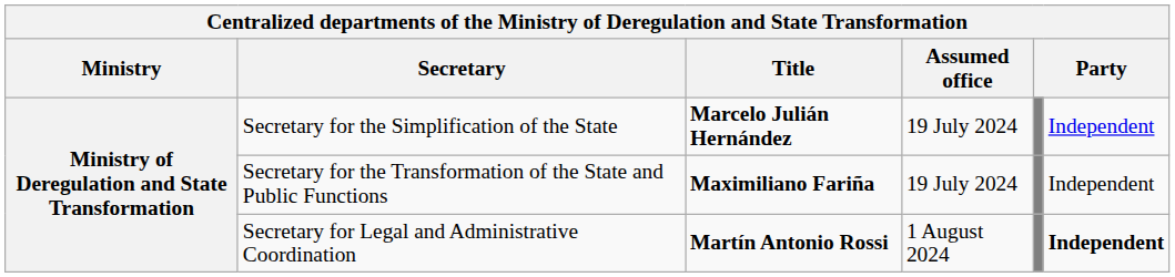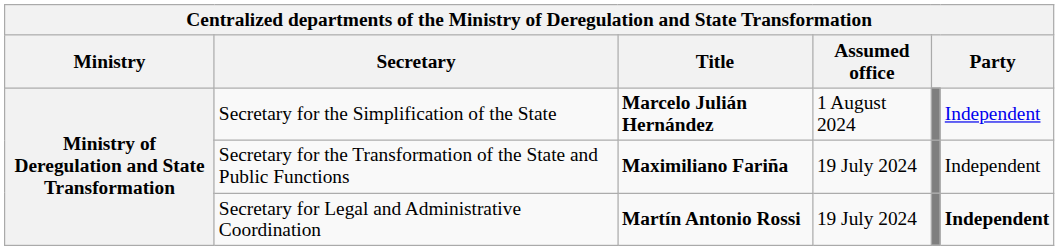 <table class="wikitable">
 <tr>
 <th colspan="6"> Centralized departments of the Ministry of Deregulation and State Transformation</th>
 </tr>
 <tr>
 <th width="20%">Ministry</th>
 <th>Secretary</th>
 <th>Title</th>
 <th>Assumed office</th>
 <th colspan="2">Party</th>
 </tr>
 <tr>
 <th rowspan="3">Ministry of Deregulation and State Transformation</th>
 <td>Secretary for the Simplification of the State</td>
 <td><strong>Marcelo Julián Hernández</strong></td>
-<td>19 July 2024</td>
+<td>1 August 2024</td>
 <td bgcolor="#7F7F7F"></td>
 <td><a href='#'>Independent</a></td>
 </tr>
 <tr>
 <td>Secretary for the Transformation of the State and Public Functions</td>
 <td><strong>Maximiliano Fariña</strong></td>
 <td>19 July 2024</td>
 <td bgcolor="#7F7F7F"></td>
 <td>Independent</td>
 </tr>
 <tr>
 <td>Secretary for Legal and Administrative Coordination</td>
 <td><strong>Martín Antonio Rossi</strong></td>
-<td>1 August 2024</td>
+<td>19 July 2024</td>
 <td bgcolor="#7F7F7F"></td>
 <td><strong>Independent</strong></td>
 </tr>
 </table>
